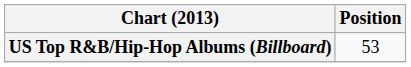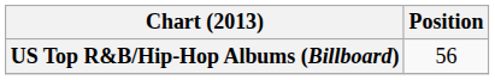 <table class="wikitable sortable plainrowheaders">
 <tr>
 <th scope="col">Chart (2013)</th>
 <th scope="col">Position</th>
 </tr>
 <tr>
 <th scope="row">US Top R&B/Hip-Hop Albums (<em>Billboard</em>)</th>
-<td style="text-align:center;">53</td>
+<td style="text-align:center;">56</td>
 </tr>
 <tr>
 </tr>
 </table>
